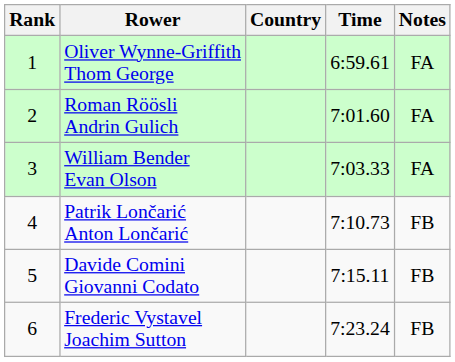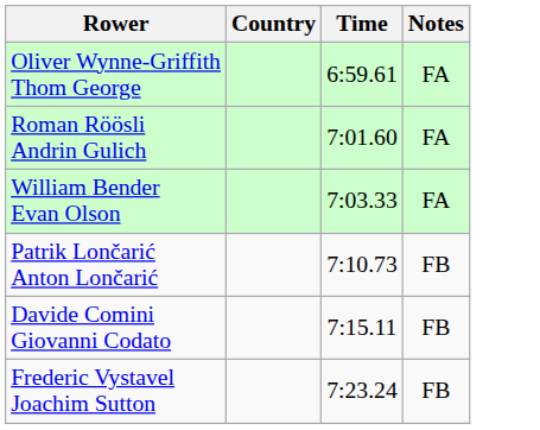 <table class="wikitable" style="text-align:center">
 <tr>
-<th>Rank</th>
 <th>Rower</th>
 <th>Country</th>
 <th>Time</th>
 <th>Notes</th>
 </tr>
 <tr bgcolor=ccffcc>
-<td>1</td>
 <td align="left"><a href='#'>Oliver Wynne-Griffith</a><br><a href='#'>Thom George</a></td>
 <td align="left"></td>
 <td>6:59.61</td>
 <td>FA</td>
 </tr>
 <tr bgcolor=ccffcc>
-<td>2</td>
 <td align="left"><a href='#'>Roman Röösli</a><br><a href='#'>Andrin Gulich</a></td>
 <td align="left"></td>
 <td>7:01.60</td>
 <td>FA</td>
 </tr>
 <tr bgcolor=ccffcc>
-<td>3</td>
 <td align="left"><a href='#'>William Bender</a><br><a href='#'>Evan Olson</a></td>
 <td align="left"></td>
 <td>7:03.33</td>
 <td>FA</td>
 </tr>
 <tr>
-<td>4</td>
 <td align="left"><a href='#'>Patrik Lončarić</a><br><a href='#'>Anton Lončarić</a></td>
 <td align="left"></td>
 <td>7:10.73</td>
 <td>FB</td>
 </tr>
 <tr>
-<td>5</td>
 <td align="left"><a href='#'>Davide Comini</a><br><a href='#'>Giovanni Codato</a></td>
 <td align="left"></td>
 <td>7:15.11</td>
 <td>FB</td>
 </tr>
 <tr>
-<td>6</td>
 <td align="left"><a href='#'>Frederic Vystavel</a><br><a href='#'>Joachim Sutton</a></td>
 <td align="left"></td>
 <td>7:23.24</td>
 <td>FB</td>
 </tr>
 </table>
